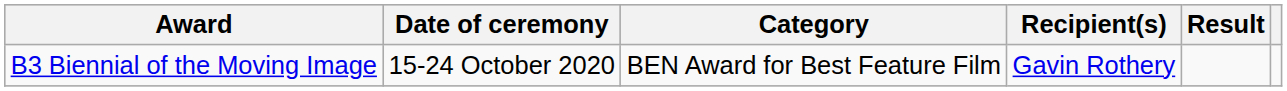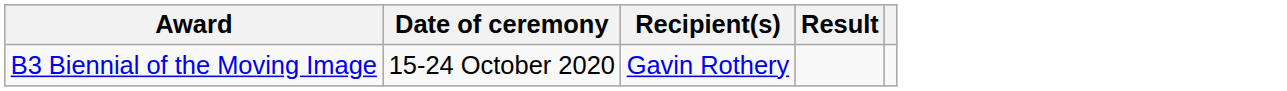 <table class="wikitable plainrowheaders">
 <tr>
 <th scope="col">Award</th>
 <th scope="col">Date of ceremony</th>
-<th scope="col">Category</th>
 <th scope="col">Recipient(s)</th>
 <th scope="col">Result</th>
 <th scope="col"></th>
 </tr>
 <tr>
 <td><a href='#'>B3 Biennial of the Moving Image</a></td>
 <td>15-24 October 2020</td>
-<td>BEN Award for Best Feature Film</td>
 <td><a href='#'>Gavin Rothery</a></td>
 <td></td>
 <td></td>
 </tr>
 </table>
